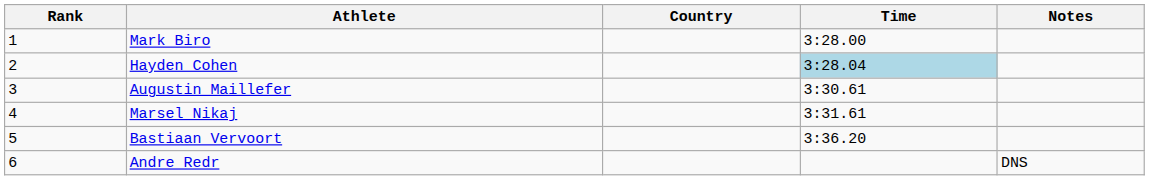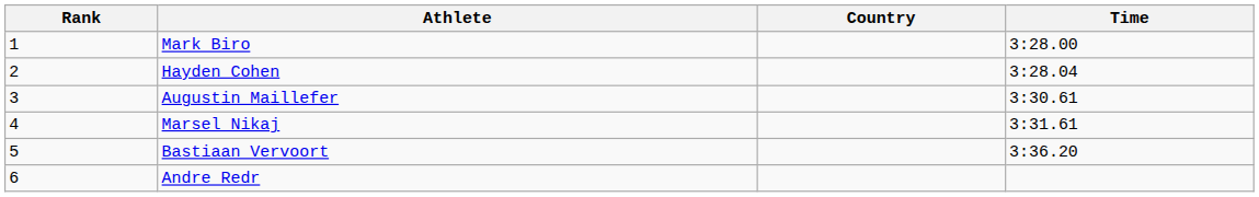 <table class="wikitable" width=50%>
 <tr>
 <th>Rank</th>
 <th>Athlete</th>
 <th>Country</th>
 <th>Time</th>
-<th>Notes</th>
 </tr>
 <tr>
 <td>1</td>
 <td><a href='#'>Mark Biro</a></td>
 <td></td>
 <td>3:28.00</td>
-<td></td>
 </tr>
 <tr>
 <td>2</td>
 <td><a href='#'>Hayden Cohen</a></td>
 <td></td>
-<td style="background: lightblue;">3:28.04</td>
-<td></td>
+<td>3:28.04</td>
 </tr>
 <tr>
 <td>3</td>
 <td><a href='#'>Augustin Maillefer</a></td>
 <td></td>
 <td>3:30.61</td>
-<td></td>
 </tr>
 <tr>
 <td>4</td>
 <td><a href='#'>Marsel Nikaj</a></td>
 <td></td>
 <td>3:31.61</td>
-<td></td>
 </tr>
 <tr>
 <td>5</td>
 <td><a href='#'>Bastiaan Vervoort</a></td>
 <td></td>
 <td>3:36.20</td>
-<td></td>
 </tr>
 <tr>
 <td>6</td>
 <td><a href='#'>Andre Redr</a></td>
 <td></td>
 <td></td>
-<td>DNS</td>
 </tr>
 </table>
